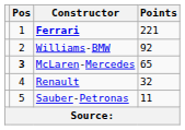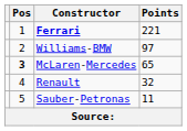 <table class="wikitable" style="font-size: 85%;">
 <tr>
 <th></th>
 <th>Pos</th>
 <th>Constructor</th>
 <th>Points</th>
 </tr>
 <tr>
 <td></td>
 <td align="center">1</td>
 <td> <strong><a href='#'>Ferrari</a></strong></td>
 <td>221</td>
 </tr>
 <tr>
 <td></td>
 <td align="center">2</td>
 <td> <a href='#'>Williams</a>-<a href='#'>BMW</a></td>
-<td>92</td>
+<td>97</td>
 </tr>
 <tr>
 <td></td>
 <td align="center"><strong>3</strong></td>
 <td> <a href='#'>McLaren</a>-<a href='#'>Mercedes</a></td>
 <td>65</td>
 </tr>
 <tr>
 <td></td>
 <td align="center">4</td>
 <td> <a href='#'>Renault</a></td>
 <td>32</td>
 </tr>
 <tr>
 <td></td>
 <td align="center">5</td>
 <td> <a href='#'>Sauber</a>-<a href='#'>Petronas</a></td>
 <td>11</td>
 </tr>
 <tr>
 <th colspan=4>Source:</th>
 </tr>
 </table>
